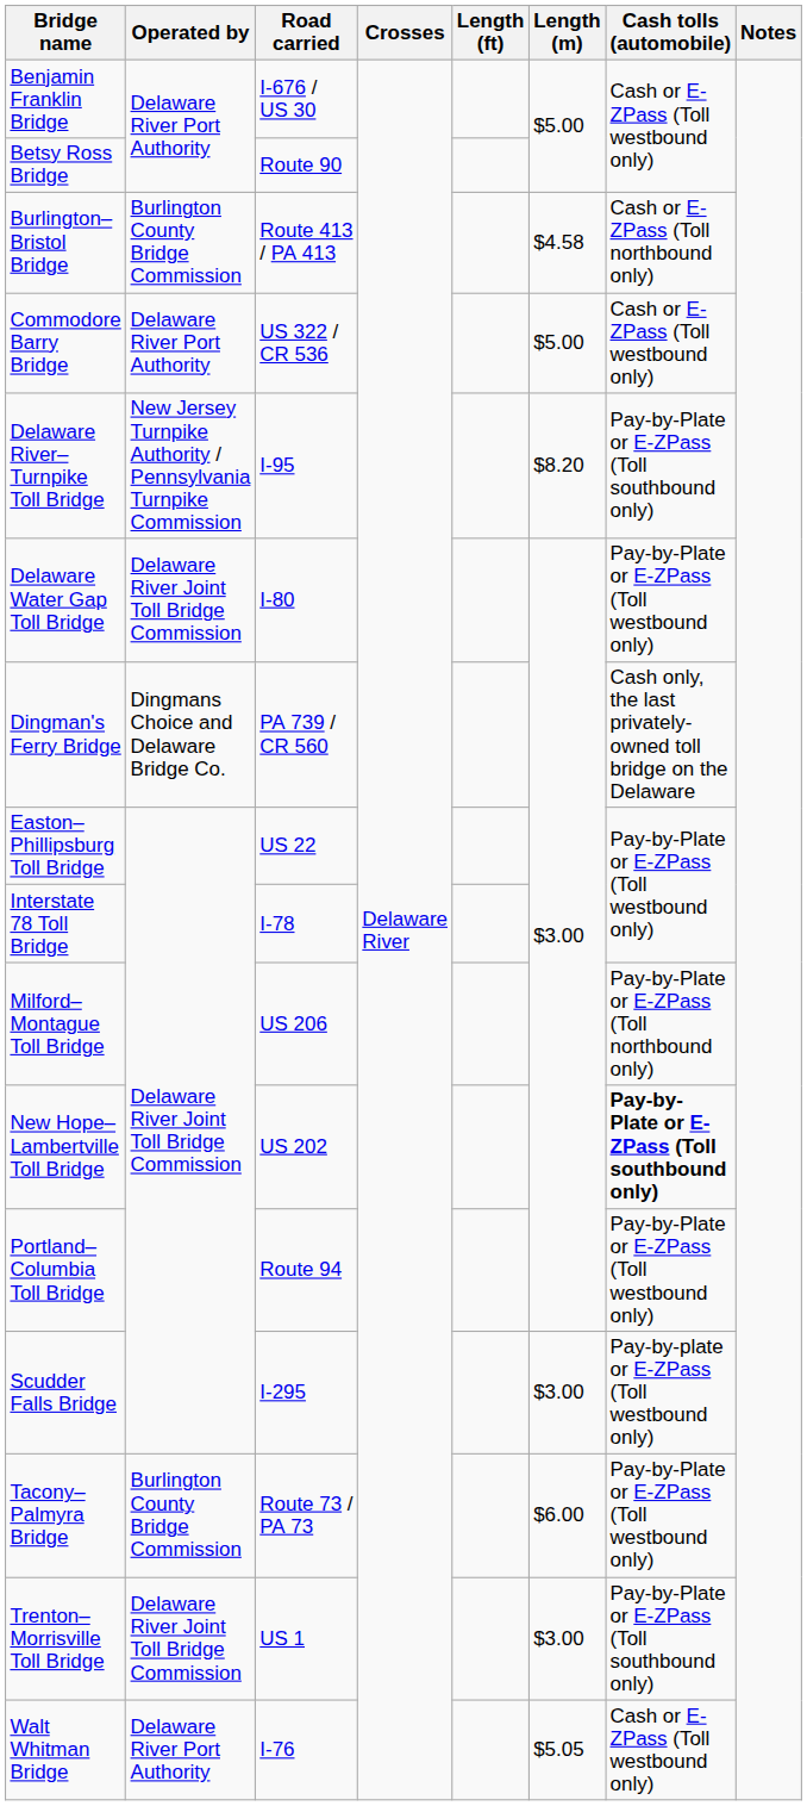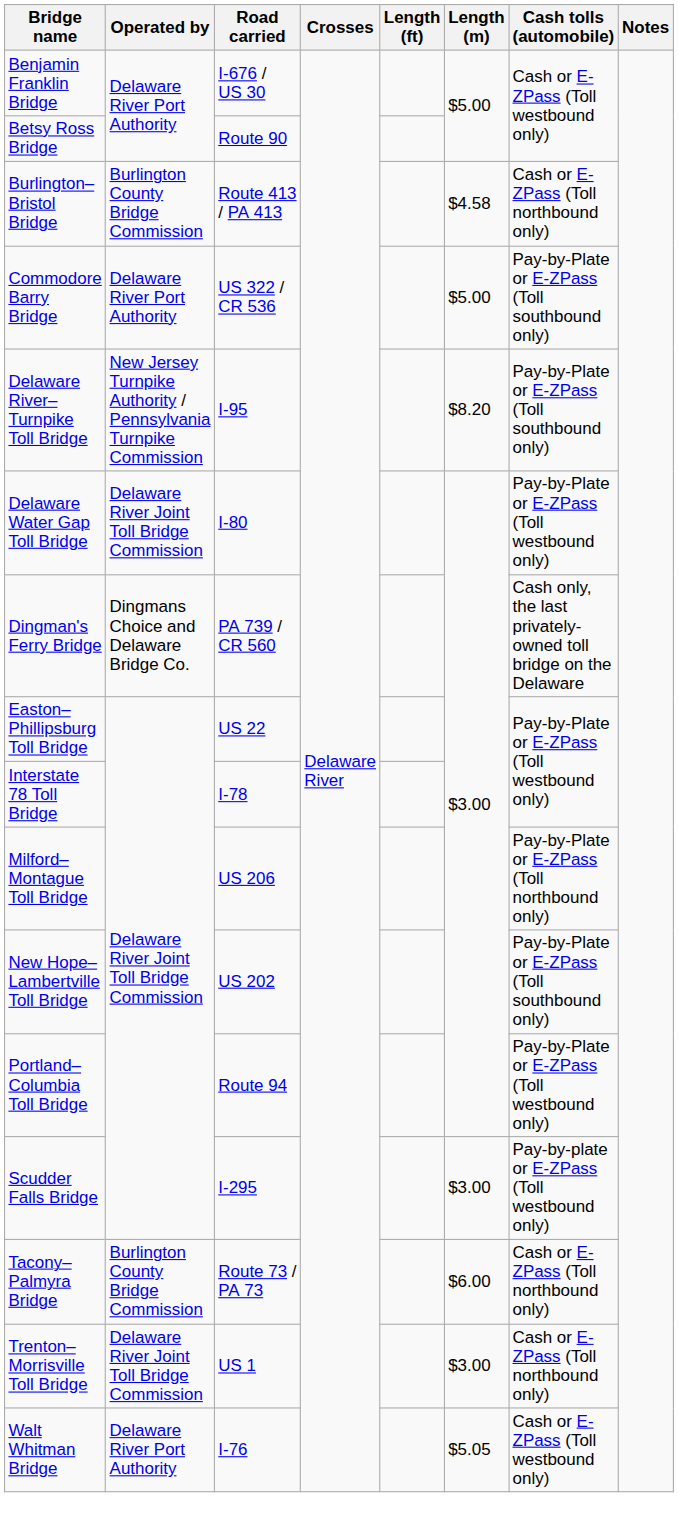 <table class=wikitable>
 <tr>
 <th scope=col>Bridge name</th>
 <th scope=col>Operated by</th>
 <th scope=col>Road carried</th>
 <th scope=col>Crosses</th>
 <th scope=col>Length (ft)</th>
 <th scope=col>Length (m)</th>
 <th scope=col>Cash tolls (automobile)</th>
 <th scope=col>Notes</th>
 </tr>
 <tr>
 <td><a href='#'>Benjamin Franklin Bridge</a></td>
 <td rowspan="2"><a href='#'>Delaware River Port Authority</a></td>
 <td><a href='#'>I-676</a> / <a href='#'>US 30</a></td>
 <td rowspan="16"><a href='#'>Delaware River</a></td>
 <td></td>
 <td rowspan="2">$5.00</td>
 <td rowspan="2">Cash or <a href='#'>E-ZPass</a> (Toll westbound only)</td>
 </tr>
 <tr>
 <td><a href='#'>Betsy Ross Bridge</a></td>
 <td><a href='#'>Route 90</a></td>
 <td></td>
 </tr>
 <tr>
 <td><a href='#'>Burlington–Bristol Bridge</a></td>
 <td><a href='#'>Burlington County Bridge Commission</a></td>
 <td><a href='#'>Route 413</a> / <a href='#'>PA 413</a></td>
 <td></td>
 <td>$4.58</td>
 <td>Cash or <a href='#'>E-ZPass</a> (Toll northbound only)</td>
 </tr>
 <tr>
 <td><a href='#'>Commodore Barry Bridge</a></td>
 <td><a href='#'>Delaware River Port Authority</a></td>
 <td><a href='#'>US 322</a> / <a href='#'>CR 536</a></td>
 <td></td>
 <td>$5.00</td>
-<td>Cash or <a href='#'>E-ZPass</a> (Toll westbound only)</td>
+<td>Pay-by-Plate or <a href='#'>E-ZPass</a> (Toll southbound only)</td>
 </tr>
 <tr>
 <td><a href='#'>Delaware River–Turnpike Toll Bridge</a></td>
 <td><a href='#'>New Jersey Turnpike Authority</a> / <a href='#'>Pennsylvania Turnpike Commission</a></td>
 <td><a href='#'>I-95</a></td>
 <td></td>
 <td>$8.20</td>
 <td>Pay-by-Plate or <a href='#'>E-ZPass</a> (Toll southbound only)</td>
 </tr>
 <tr>
 <td><a href='#'>Delaware Water Gap Toll Bridge</a></td>
 <td><a href='#'>Delaware River Joint Toll Bridge Commission</a></td>
 <td><a href='#'>I-80</a></td>
 <td></td>
 <td rowspan="7">$3.00</td>
 <td>Pay-by-Plate or <a href='#'>E-ZPass</a> (Toll westbound only)</td>
 </tr>
 <tr>
 <td><a href='#'>Dingman's Ferry Bridge</a></td>
 <td>Dingmans Choice and Delaware Bridge Co.</td>
 <td><a href='#'>PA 739</a> / <a href='#'>CR 560</a></td>
 <td></td>
 <td>Cash only, the last privately-owned toll bridge on the Delaware</td>
 </tr>
 <tr>
 <td><a href='#'>Easton–Phillipsburg Toll Bridge</a></td>
 <td rowspan="6"><a href='#'>Delaware River Joint Toll Bridge Commission</a></td>
 <td><a href='#'>US 22</a></td>
 <td></td>
 <td rowspan="2">Pay-by-Plate or <a href='#'>E-ZPass</a> (Toll westbound only)</td>
 </tr>
 <tr>
 <td><a href='#'>Interstate 78 Toll Bridge</a></td>
 <td><a href='#'>I-78</a></td>
 <td></td>
 </tr>
 <tr>
 <td><a href='#'>Milford–Montague Toll Bridge</a></td>
 <td><a href='#'>US 206</a></td>
 <td></td>
 <td>Pay-by-Plate or <a href='#'>E-ZPass</a> (Toll northbound only)</td>
 </tr>
 <tr>
 <td><a href='#'>New Hope–Lambertville Toll Bridge</a></td>
 <td><a href='#'>US 202</a></td>
 <td></td>
-<td><strong>Pay-by-Plate or <a href='#'>E-ZPass</a> (Toll southbound only)</strong></td>
+<td>Pay-by-Plate or <a href='#'>E-ZPass</a> (Toll southbound only)</td>
 </tr>
 <tr>
 <td><a href='#'>Portland–Columbia Toll Bridge</a></td>
 <td><a href='#'>Route 94</a></td>
 <td></td>
 <td>Pay-by-Plate or <a href='#'>E-ZPass</a> (Toll westbound only)</td>
 </tr>
 <tr>
 <td><a href='#'>Scudder Falls Bridge</a></td>
 <td><a href='#'>I-295</a></td>
 <td></td>
 <td>$3.00</td>
 <td>Pay-by-plate or <a href='#'>E-ZPass</a> (Toll westbound only)</td>
 </tr>
 <tr>
 <td><a href='#'>Tacony–Palmyra Bridge</a></td>
 <td><a href='#'>Burlington County Bridge Commission</a></td>
 <td><a href='#'>Route 73</a> / <a href='#'>PA 73</a></td>
 <td></td>
 <td>$6.00</td>
-<td>Pay-by-Plate or <a href='#'>E-ZPass</a> (Toll westbound only)</td>
+<td>Cash or <a href='#'>E-ZPass</a> (Toll northbound only)</td>
 </tr>
 <tr>
 <td><a href='#'>Trenton–Morrisville Toll Bridge</a></td>
 <td><a href='#'>Delaware River Joint Toll Bridge Commission</a></td>
 <td><a href='#'>US 1</a></td>
 <td></td>
 <td>$3.00</td>
-<td>Pay-by-Plate or <a href='#'>E-ZPass</a> (Toll southbound only)</td>
+<td>Cash or <a href='#'>E-ZPass</a> (Toll northbound only)</td>
 </tr>
 <tr>
 <td><a href='#'>Walt Whitman Bridge</a></td>
 <td><a href='#'>Delaware River Port Authority</a></td>
 <td><a href='#'>I-76</a></td>
 <td></td>
 <td>$5.05</td>
 <td>Cash or <a href='#'>E-ZPass</a> (Toll westbound only)</td>
 </tr>
 </table>
